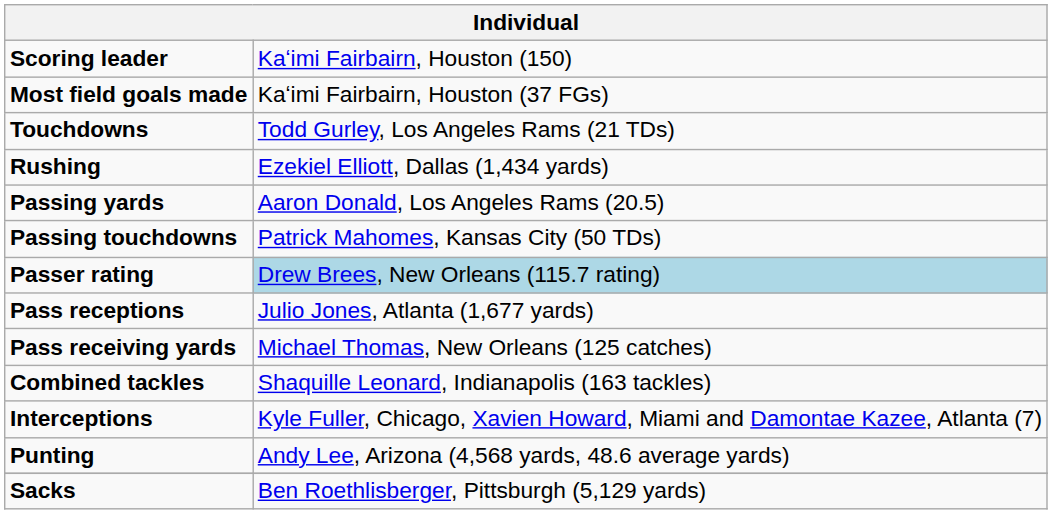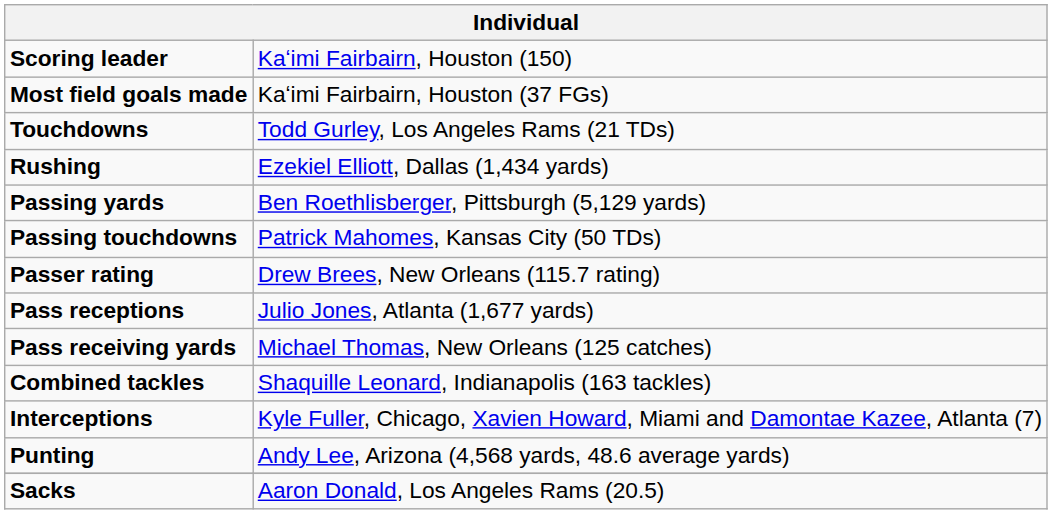 <table class="wikitable">
 <tr>
 <th colspan=2>Individual</th>
 </tr>
 <tr>
 <td><strong>Scoring leader</strong></td>
 <td><a href='#'>Kaʻimi Fairbairn</a>, Houston (150)</td>
 </tr>
 <tr>
 <td><strong>Most field goals made</strong></td>
 <td>Kaʻimi Fairbairn, Houston (37 FGs)</td>
 </tr>
 <tr>
 <td><strong>Touchdowns</strong></td>
 <td><a href='#'>Todd Gurley</a>, Los Angeles Rams (21 TDs)</td>
 </tr>
 <tr>
 <td><strong>Rushing</strong></td>
 <td><a href='#'>Ezekiel Elliott</a>, Dallas (1,434 yards)</td>
 </tr>
 <tr>
 <td><strong>Passing yards</strong></td>
-<td><a href='#'>Aaron Donald</a>, Los Angeles Rams (20.5)</td>
+<td><a href='#'>Ben Roethlisberger</a>, Pittsburgh (5,129 yards)</td>
 </tr>
 <tr>
 <td><strong>Passing touchdowns</strong></td>
 <td><a href='#'>Patrick Mahomes</a>, Kansas City (50 TDs)</td>
 </tr>
 <tr>
 <td><strong>Passer rating</strong></td>
-<td style="background: lightblue;"><a href='#'>Drew Brees</a>, New Orleans (115.7 rating)</td>
+<td><a href='#'>Drew Brees</a>, New Orleans (115.7 rating)</td>
 </tr>
 <tr>
 <td><strong>Pass receptions</strong></td>
 <td><a href='#'>Julio Jones</a>, Atlanta (1,677 yards)</td>
 </tr>
 <tr>
 <td><strong>Pass receiving yards</strong></td>
 <td><a href='#'>Michael Thomas</a>, New Orleans (125 catches)</td>
 </tr>
 <tr>
 <td><strong>Combined tackles</strong></td>
 <td><a href='#'>Shaquille Leonard</a>, Indianapolis (163 tackles)</td>
 </tr>
 <tr>
 <td><strong>Interceptions</strong></td>
 <td><a href='#'>Kyle Fuller</a>, Chicago, <a href='#'>Xavien Howard</a>, Miami and <a href='#'>Damontae Kazee</a>, Atlanta (7)</td>
 </tr>
 <tr>
 <td><strong>Punting</strong></td>
 <td><a href='#'>Andy Lee</a>, Arizona (4,568 yards, 48.6 average yards)</td>
 </tr>
 <tr>
 </tr>
 <tr>
 <td><strong>Sacks</strong></td>
-<td><a href='#'>Ben Roethlisberger</a>, Pittsburgh (5,129 yards)</td>
+<td><a href='#'>Aaron Donald</a>, Los Angeles Rams (20.5)</td>
 </tr>
 </table>
